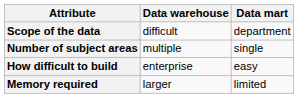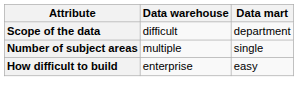 <table class="wikitable">
 <tr>
 <th>Attribute</th>
 <th>Data warehouse</th>
 <th>Data mart</th>
 </tr>
 <tr>
 <th style="text-align: left">Scope of the data</th>
 <td>difficult</td>
 <td>department</td>
 </tr>
 <tr>
 <th style="text-align: left">Number of subject areas</th>
 <td>multiple</td>
 <td>single</td>
 </tr>
 <tr>
 <th style="text-align: left">How difficult to build</th>
 <td>enterprise</td>
 <td>easy</td>
 </tr>
-<tr>
-<th style="text-align: left">Memory required</th>
-<td>larger</td>
-<td>limited</td>
-</tr>
 </table>
